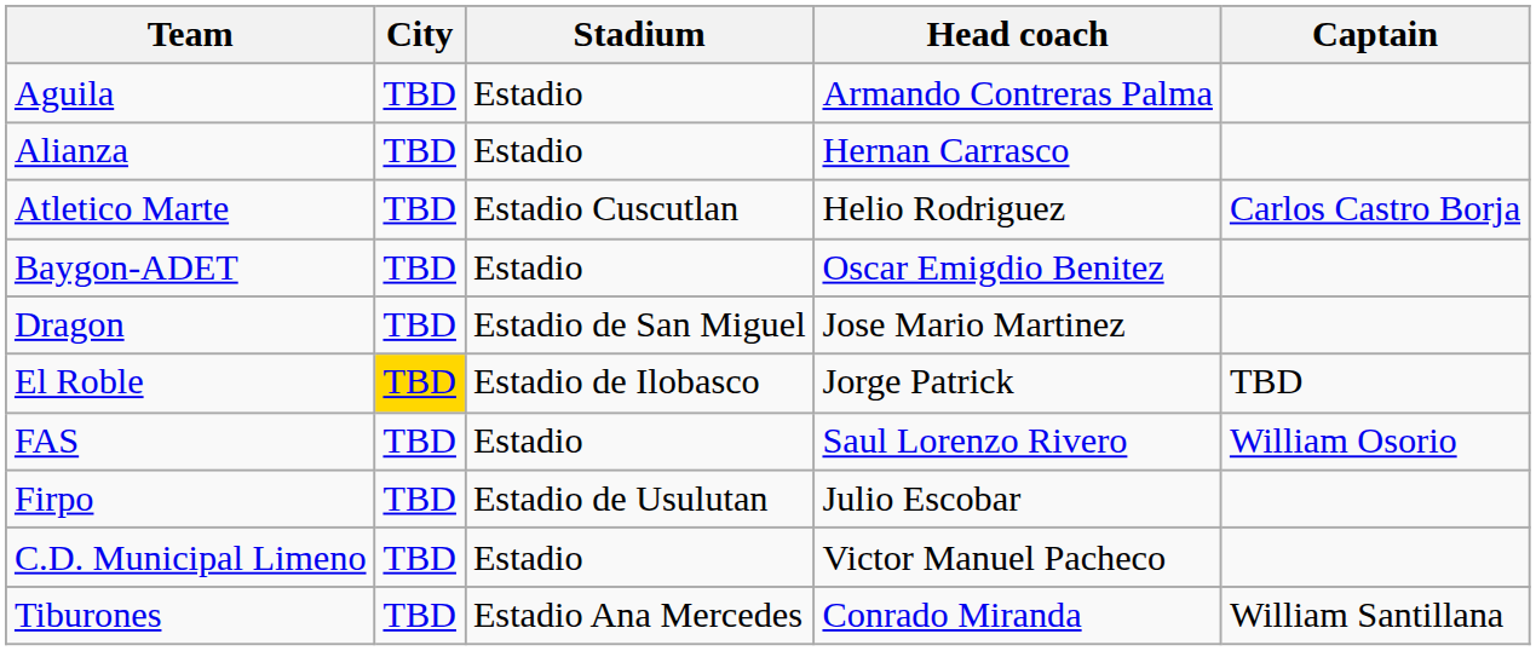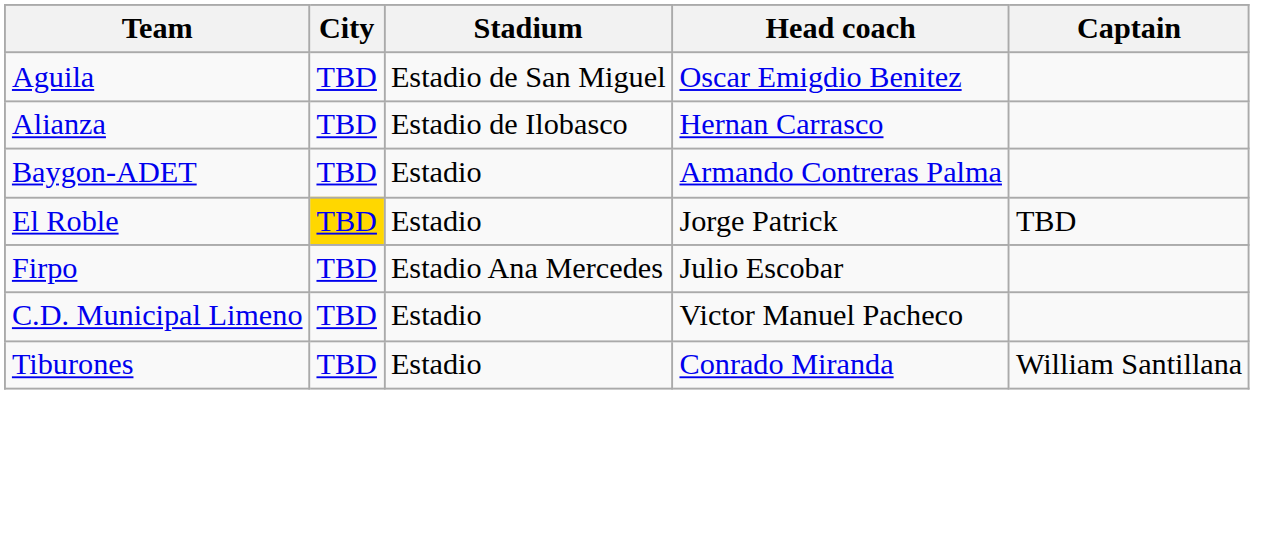 <table class="wikitable">
 <tr>
 <th>Team</th>
 <th>City</th>
 <th>Stadium</th>
 <th>Head coach</th>
 <th>Captain</th>
 </tr>
 <tr>
 <td><a href='#'>Aguila</a></td>
 <td><a href='#'>TBD</a></td>
+<td>Estadio de San Miguel</td>
+<td> <a href='#'>Oscar Emigdio Benitez</a></td>
+<td></td>
+</tr>
+<tr>
+<td><a href='#'>Alianza</a></td>
+<td><a href='#'>TBD</a></td>
+<td>Estadio de Ilobasco</td>
+<td> <a href='#'>Hernan Carrasco</a></td>
+<td></td>
+</tr>
+<tr>
+<td><a href='#'>Baygon-ADET</a></td>
+<td><a href='#'>TBD</a></td>
 <td>Estadio</td>
 <td> <a href='#'>Armando Contreras Palma</a></td>
 <td></td>
 </tr>
 <tr>
-<td><a href='#'>Alianza</a></td>
-<td><a href='#'>TBD</a></td>
-<td>Estadio</td>
-<td> <a href='#'>Hernan Carrasco</a></td>
-<td></td>
-</tr>
-<tr>
-<td><a href='#'>Atletico Marte</a></td>
-<td><a href='#'>TBD</a></td>
-<td>Estadio Cuscutlan</td>
-<td> Helio Rodriguez</td>
-<td> <a href='#'>Carlos Castro Borja</a></td>
-</tr>
-<tr>
-<td><a href='#'>Baygon-ADET</a></td>
-<td><a href='#'>TBD</a></td>
-<td>Estadio</td>
-<td> <a href='#'>Oscar Emigdio Benitez</a></td>
-<td></td>
-</tr>
-<tr>
-<td><a href='#'>Dragon</a></td>
-<td><a href='#'>TBD</a></td>
-<td>Estadio de San Miguel</td>
-<td> Jose Mario Martinez</td>
-<td></td>
-</tr>
-<tr>
 <td><a href='#'>El Roble</a></td>
 <td style="background: gold;"><a href='#'>TBD</a></td>
-<td>Estadio de Ilobasco</td>
+<td>Estadio</td>
 <td> Jorge Patrick</td>
 <td> TBD</td>
 </tr>
 <tr>
-<td><a href='#'>FAS</a></td>
-<td><a href='#'>TBD</a></td>
-<td>Estadio</td>
-<td> <a href='#'>Saul Lorenzo Rivero</a></td>
-<td> <a href='#'>William Osorio</a></td>
-</tr>
-<tr>
 <td><a href='#'>Firpo</a></td>
 <td><a href='#'>TBD</a></td>
-<td>Estadio de Usulutan</td>
+<td>Estadio Ana Mercedes</td>
 <td> Julio Escobar</td>
 <td></td>
 </tr>
 <tr>
 <td><a href='#'>C.D. Municipal Limeno</a></td>
 <td><a href='#'>TBD</a></td>
 <td>Estadio</td>
 <td> Victor Manuel Pacheco</td>
 <td></td>
 </tr>
 <tr>
 <td><a href='#'>Tiburones</a></td>
 <td><a href='#'>TBD</a></td>
-<td>Estadio Ana Mercedes</td>
+<td>Estadio</td>
 <td> <a href='#'>Conrado Miranda</a></td>
 <td> William Santillana</td>
 </tr>
 </table>
